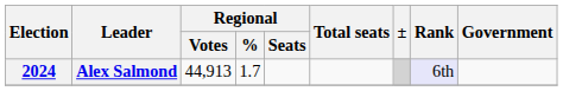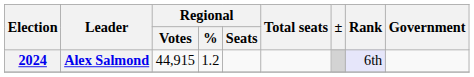 <table class="wikitable" style="text-align:right">
 <tr>
 <th rowspan="2">Election</th>
 <th rowspan="2">Leader</th>
 <th colspan="3">Regional</th>
 <th rowspan="2">Total seats</th>
 <th rowspan="2">±</th>
 <th rowspan="2">Rank</th>
 <th rowspan="2">Government</th>
 </tr>
 <tr>
 <th>Votes</th>
 <th>%</th>
 <th>Seats</th>
 </tr>
 <tr>
 <th><a href='#'>2024</a></th>
 <th><a href='#'>Alex Salmond</a></th>
-<td>44,913</td>
-<td>1.7</td>
+<td>44,915</td>
+<td>1.2</td>
 <td></td>
 <td></td>
 <td bgcolor="lightgrey"></td>
 <td style="background: lavender;"> 6th</td>
 <td></td>
 </tr>
 <tr>
 </tr>
 </table>
